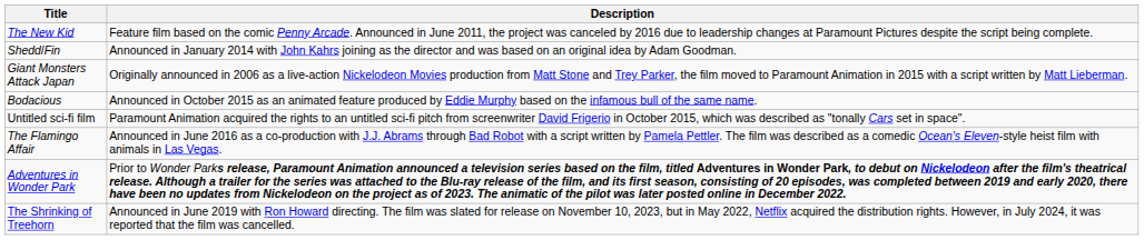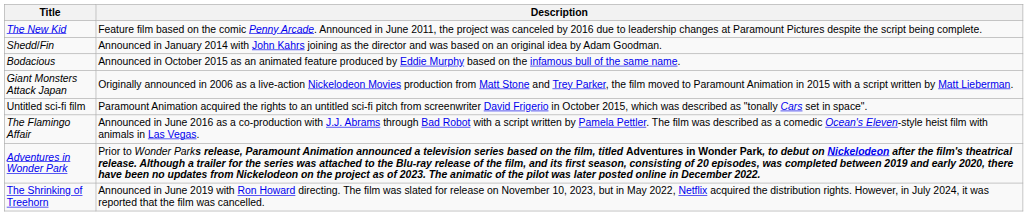 <table class="wikitable sortable mw-collapsible">
 <tr>
 <th style="width:100pt;">Title</th>
 <th>Description</th>
 </tr>
 <tr>
 <td><em><a href='#'>The New Kid</a></em></td>
 <td>Feature film based on the comic <em><a href='#'>Penny Arcade</a></em>. Announced in June 2011, the project was canceled by 2016 due to leadership changes at Paramount Pictures despite the script being complete.</td>
 </tr>
 <tr>
 <td><em>Shedd</em>/<em>Fin</em></td>
 <td>Announced in January 2014 with <a href='#'>John Kahrs</a> joining as the director and was based on an original idea by Adam Goodman.</td>
 </tr>
 <tr>
+<td><em>Bodacious</em></td>
+<td>Announced in October 2015 as an animated feature produced by <a href='#'>Eddie Murphy</a> based on the <a href='#'>infamous bull of the same name</a>.</td>
+</tr>
+<tr>
 <td><em>Giant Monsters Attack Japan</em></td>
 <td>Originally announced in 2006 as a live-action <a href='#'>Nickelodeon Movies</a> production from <a href='#'>Matt Stone</a> and <a href='#'>Trey Parker</a>, the film moved to Paramount Animation in 2015 with a script written by <a href='#'>Matt Lieberman</a>.</td>
-</tr>
-<tr>
-<td><em>Bodacious</em></td>
-<td>Announced in October 2015 as an animated feature produced by <a href='#'>Eddie Murphy</a> based on the <a href='#'>infamous bull of the same name</a>.</td>
 </tr>
 <tr>
 <td>Untitled sci-fi film</td>
 <td>Paramount Animation acquired the rights to an untitled sci-fi pitch from screenwriter <a href='#'>David Frigerio</a> in October 2015, which was described as "tonally <em><a href='#'>Cars</a></em> set in space".</td>
 </tr>
 <tr>
 <td><em>The Flamingo Affair</em></td>
 <td>Announced in June 2016 as a co-production with <a href='#'>J.J. Abrams</a> through <a href='#'>Bad Robot</a> with a script written by <a href='#'>Pamela Pettler</a>. The film was described as a comedic <em><a href='#'>Ocean's Eleven</a></em>-style heist film with animals in <a href='#'>Las Vegas</a>.</td>
 </tr>
 <tr>
 <td><em><a href='#'>Adventures in Wonder Park</a></em></td>
 <td>Prior to <em>Wonder Park<strong>s release, Paramount Animation announced a television series based on the film, titled </em>Adventures in Wonder Park<em>, to debut on <a href='#'>Nickelodeon</a> after the film's theatrical release. Although a trailer for the series was attached to the Blu-ray release of the film, and its first season, consisting of 20 episodes, was completed between 2019 and early 2020, there have been no updates from Nickelodeon on the project as of 2023. The animatic of the pilot was later posted online in December 2022.</td>
 </tr>
 <tr>
 <td></em><a href='#'>The Shrinking of Treehorn</a><em></td>
 <td>Announced in June 2019 with <a href='#'>Ron Howard</a> directing. The film was slated for release on November 10, 2023, but in May 2022, <a href='#'>Netflix</a> acquired the distribution rights. However, in July 2024, it was reported that the film was cancelled.</td>
 </tr>
 </table>
